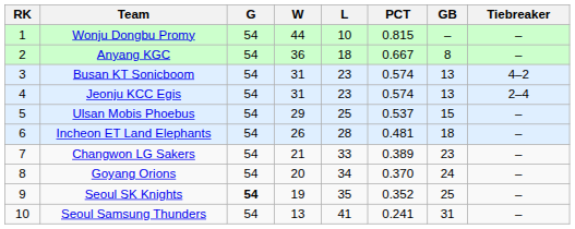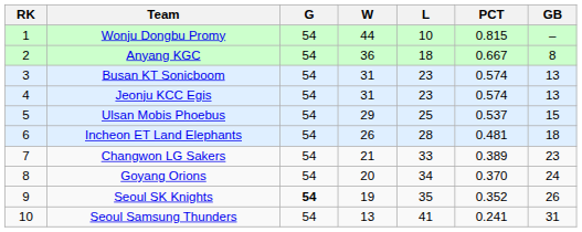 <table class="wikitable" width="57%" style="text-align:center;">
 <tr>
 <th width=3%>RK</th>
 <th width=20%>Team</th>
 <th width=5%>G</th>
 <th width=5%>W</th>
 <th width=5%>L</th>
 <th width=6%>PCT</th>
 <th width=4%>GB</th>
-<th width=9%>Tiebreaker</th>
 </tr>
 <tr align=center; bgcolor=#ccffcc>
 <td>1</td>
 <td><a href='#'>Wonju Dongbu Promy</a></td>
 <td>54</td>
 <td>44</td>
 <td>10</td>
 <td>0.815</td>
-<td>–</td>
 <td>–</td>
 </tr>
 <tr align=center; bgcolor=#ccffcc>
 <td>2</td>
 <td><a href='#'>Anyang KGC</a></td>
 <td>54</td>
 <td>36</td>
 <td>18</td>
 <td>0.667</td>
 <td>8</td>
-<td>–</td>
 </tr>
 <tr align=center; bgcolor=#dfefff>
 <td>3</td>
 <td><a href='#'>Busan KT Sonicboom</a></td>
 <td>54</td>
 <td>31</td>
 <td>23</td>
 <td>0.574</td>
 <td>13</td>
-<td>4–2</td>
 </tr>
 <tr align=center; bgcolor=#dfefff>
 <td>4</td>
 <td><a href='#'>Jeonju KCC Egis</a></td>
 <td>54</td>
 <td>31</td>
 <td>23</td>
 <td>0.574</td>
 <td>13</td>
-<td>2–4</td>
 </tr>
 <tr align=center; bgcolor=#dfefff>
 <td>5</td>
 <td><a href='#'>Ulsan Mobis Phoebus</a></td>
 <td>54</td>
 <td>29</td>
 <td>25</td>
 <td>0.537</td>
 <td>15</td>
-<td>–</td>
 </tr>
 <tr align=center; bgcolor=#dfefff>
 <td>6</td>
 <td><a href='#'>Incheon ET Land Elephants</a></td>
 <td>54</td>
 <td>26</td>
 <td>28</td>
 <td>0.481</td>
 <td>18</td>
-<td>–</td>
 </tr>
 <tr align=center>
 <td>7</td>
 <td><a href='#'>Changwon LG Sakers</a></td>
 <td>54</td>
 <td>21</td>
 <td>33</td>
 <td>0.389</td>
 <td>23</td>
-<td>–</td>
 </tr>
 <tr align=center>
 <td>8</td>
 <td><a href='#'>Goyang Orions</a></td>
 <td>54</td>
 <td>20</td>
 <td>34</td>
 <td>0.370</td>
 <td>24</td>
-<td>–</td>
 </tr>
 <tr align=center>
 <td>9</td>
 <td><a href='#'>Seoul SK Knights</a></td>
 <td><strong>54</strong></td>
 <td>19</td>
 <td>35</td>
 <td>0.352</td>
-<td>25</td>
-<td>–</td>
+<td>26</td>
 </tr>
 <tr align=center>
 <td>10</td>
 <td><a href='#'>Seoul Samsung Thunders</a></td>
 <td>54</td>
 <td>13</td>
 <td>41</td>
 <td>0.241</td>
 <td>31</td>
-<td>–</td>
 </tr>
 </table>
